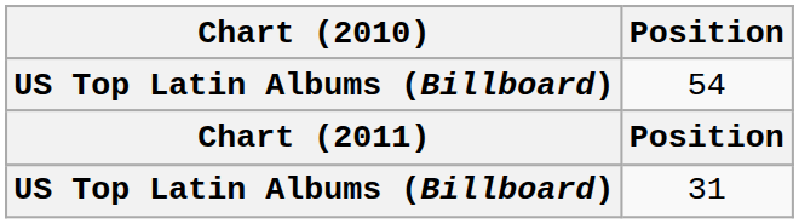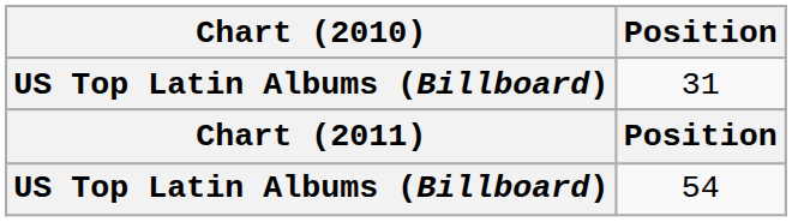 <table class="wikitable plainrowheaders" style="text-align:center">
 <tr>
 <th scope="col">Chart (2010)</th>
 <th scope="col">Position</th>
 </tr>
 <tr>
 <th scope="row">US Top Latin Albums (<em>Billboard</em>)</th>
-<td>54</td>
+<td>31</td>
 </tr>
 <tr>
 <th scope="col">Chart (2011)</th>
 <th scope="col">Position</th>
 </tr>
 <tr>
 <th scope="row">US Top Latin Albums (<em>Billboard</em>)</th>
-<td>31</td>
+<td>54</td>
 </tr>
 </table>
